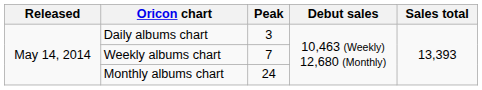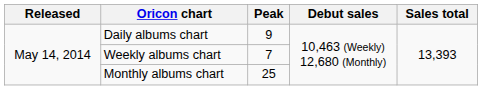 <table class="wikitable" style="width:600px;">
 <tr>
 <th style="text-align:center;">Released</th>
 <th style="text-align:center;"><a href='#'>Oricon</a> chart</th>
 <th style="text-align:center;">Peak</th>
 <th style="text-align:center;">Debut sales</th>
 <th style="text-align:center;">Sales total</th>
 </tr>
 <tr>
 <td rowspan="3" style="text-align:center;">May 14, 2014</td>
 <td align="left">Daily albums chart</td>
-<td style="text-align:center;">3</td>
+<td style="text-align:center;">9</td>
 <td rowspan="3" style="text-align:center;">10,463 <small>(Weekly)</small><br>12,680 <small>(Monthly)</small><br></td>
 <td rowspan="3" style="text-align:center;">13,393</td>
 </tr>
 <tr>
 <td align="left">Weekly albums chart</td>
 <td style="text-align:center;">7</td>
 </tr>
 <tr>
 <td align="left">Monthly albums chart</td>
-<td style="text-align:center;">24</td>
+<td style="text-align:center;">25</td>
 </tr>
 </table>
